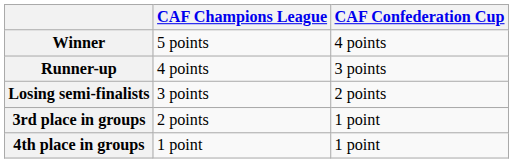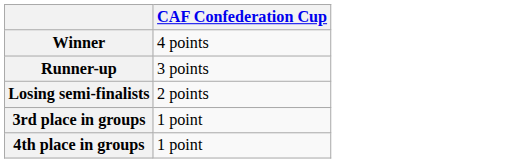 <table class="wikitable">
 <tr>
 <th></th>
-<th><a href='#'>CAF Champions League</a></th>
 <th><a href='#'>CAF Confederation Cup</a></th>
 </tr>
 <tr>
 <th>Winner</th>
-<td>5 points</td>
 <td>4 points</td>
 </tr>
 <tr>
 <th>Runner-up</th>
-<td>4 points</td>
 <td>3 points</td>
 </tr>
 <tr>
 <th>Losing semi-finalists</th>
-<td>3 points</td>
 <td>2 points</td>
 </tr>
 <tr>
 <th>3rd place in groups</th>
-<td>2 points</td>
 <td>1 point</td>
 </tr>
 <tr>
 <th>4th place in groups</th>
 <td>1 point</td>
-<td>1 point</td>
 </tr>
 </table>
